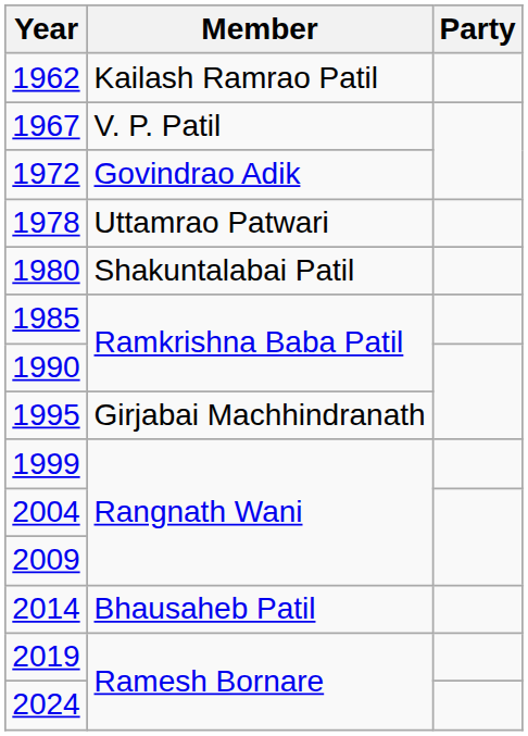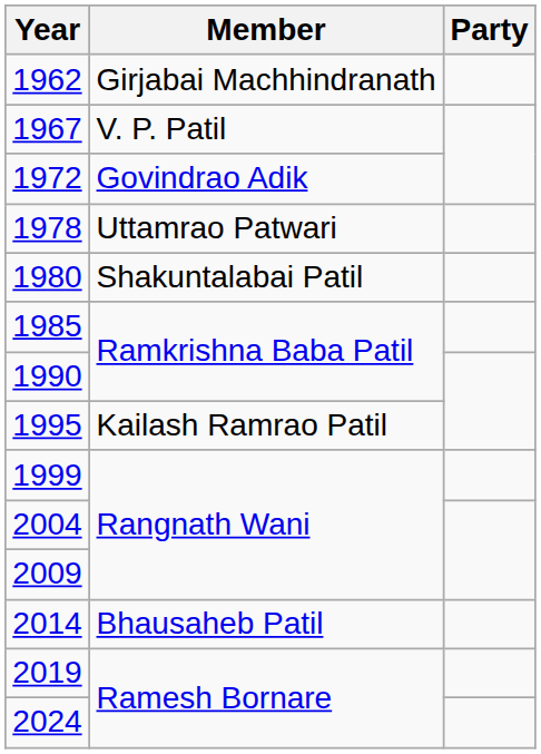 <table class="wikitable">
 <tr>
 <th>Year</th>
 <th>Member</th>
 <th colspan=2>Party</th>
 </tr>
 <tr>
 <td><a href='#'>1962</a></td>
-<td>Kailash Ramrao Patil</td>
+<td>Girjabai Machhindranath</td>
 <td></td>
 </tr>
 <tr>
 <td><a href='#'>1967</a></td>
 <td>V. P. Patil</td>
 </tr>
 <tr>
 <td><a href='#'>1972</a></td>
 <td><a href='#'>Govindrao Adik</a></td>
 </tr>
 <tr>
 <td><a href='#'>1978</a></td>
 <td>Uttamrao Patwari</td>
 <td></td>
 </tr>
 <tr>
 <td><a href='#'>1980</a></td>
 <td>Shakuntalabai Patil</td>
 <td></td>
 </tr>
 <tr>
 <td><a href='#'>1985</a></td>
 <td Rowspan=2><a href='#'>Ramkrishna Baba Patil</a></td>
 <td></td>
 </tr>
 <tr>
 <td><a href='#'>1990</a></td>
 </tr>
 <tr>
 <td><a href='#'>1995</a></td>
-<td>Girjabai Machhindranath</td>
+<td>Kailash Ramrao Patil</td>
 </tr>
 <tr>
 <td><a href='#'>1999</a></td>
 <td Rowspan=3><a href='#'>Rangnath Wani</a></td>
 <td></td>
 </tr>
 <tr>
 <td><a href='#'>2004</a></td>
 </tr>
 <tr>
 <td><a href='#'>2009</a></td>
 </tr>
 <tr>
 <td><a href='#'>2014</a></td>
 <td><a href='#'>Bhausaheb Patil</a></td>
 <td></td>
 </tr>
 <tr>
 <td><a href='#'>2019</a></td>
 <td Rowspan=2><a href='#'>Ramesh Bornare</a></td>
 <td></td>
 </tr>
 <tr>
 <td><a href='#'>2024</a></td>
 </tr>
 </table>
